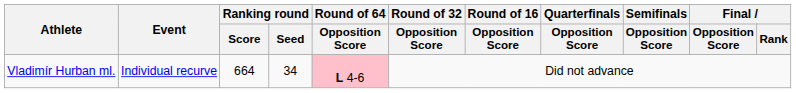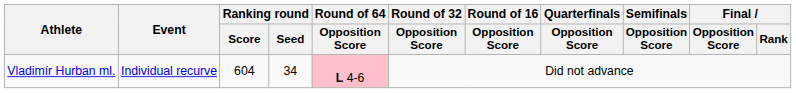 <table class="wikitable" style="font-size:90%">
 <tr>
 <th rowspan="2">Athlete</th>
 <th rowspan="2">Event</th>
 <th colspan="2">Ranking round</th>
 <th>Round of 64</th>
 <th>Round of 32</th>
 <th>Round of 16</th>
 <th>Quarterfinals</th>
 <th>Semifinals</th>
 <th colspan="2">Final / </th>
 </tr>
 <tr style="font-size:95%">
 <th>Score</th>
 <th>Seed</th>
 <th>Opposition<br>Score</th>
 <th>Opposition<br>Score</th>
 <th>Opposition<br>Score</th>
 <th>Opposition<br>Score</th>
 <th>Opposition<br>Score</th>
 <th>Opposition<br>Score</th>
 <th>Rank</th>
 </tr>
 <tr align=center>
 <td align=left><a href='#'>Vladimír Hurban ml.</a></td>
 <td align=left rowspan=3><a href='#'>Individual recurve</a></td>
-<td>664</td>
+<td>604</td>
 <td>34</td>
 <td style="background: pink;"><br><strong>L</strong> 4-6</td>
 <td colspan=6>Did not advance</td>
 </tr>
 </table>
